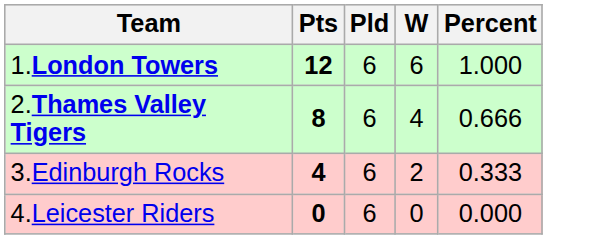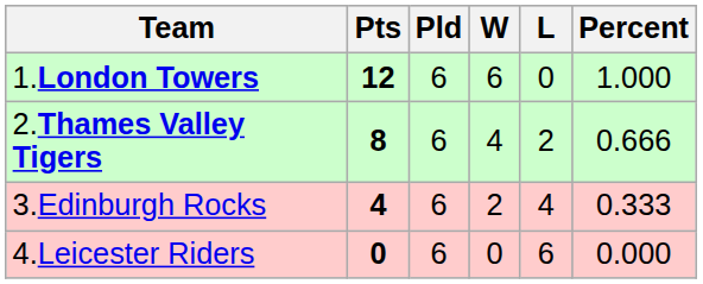 <table class="wikitable" style="text-align: center;">
 <tr>
 <th style="width:175px;">Team</th>
 <th style="width:20px;" abbr="Points">Pts</th>
 <th style="width:20px;" abbr="Played">Pld</th>
 <th style="width:20px;" abbr="Won">W</th>
+<th style="width:20px;" abbr="Lost">L</th>
 <th style="width:20px;" abbr="Percentage">Percent</th>
 </tr>
 <tr style="background:#cfc;">
 <td style="text-align:left;">1.<strong><a href='#'>London Towers</a></strong></td>
 <td><strong>12</strong></td>
 <td>6</td>
 <td>6</td>
+<td>0</td>
 <td>1.000</td>
 </tr>
 <tr style="background:#cfc;">
 <td style="text-align:left;">2.<strong><a href='#'>Thames Valley Tigers</a></strong></td>
 <td><strong>8</strong></td>
 <td>6</td>
 <td>4</td>
+<td>2</td>
 <td>0.666</td>
 </tr>
 <tr style="background:#fcc;">
 <td style="text-align:left;">3.<a href='#'>Edinburgh Rocks</a></td>
 <td><strong>4</strong></td>
 <td>6</td>
 <td>2</td>
+<td>4</td>
 <td>0.333</td>
 </tr>
 <tr style="background:#fcc;">
 <td style="text-align:left;">4.<a href='#'>Leicester Riders</a></td>
 <td><strong>0</strong></td>
 <td>6</td>
 <td>0</td>
+<td>6</td>
 <td>0.000</td>
 </tr>
 </table>
